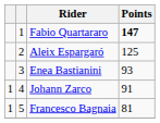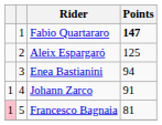 <table class="wikitable" style="font-size: 85%;">
 <tr>
 <th></th>
 <th></th>
 <th>Rider</th>
 <th>Points</th>
 </tr>
 <tr>
 <td></td>
 <td align=center>1</td>
 <td> <a href='#'>Fabio Quartararo</a></td>
 <td align=left><strong>147</strong></td>
 </tr>
 <tr>
 <td></td>
 <td align=center>2</td>
 <td> <a href='#'>Aleix Espargaró</a></td>
 <td align=left>125</td>
 </tr>
 <tr>
 <td></td>
 <td align=center>3</td>
 <td> <a href='#'>Enea Bastianini</a></td>
-<td align=left>93</td>
+<td align=left>94</td>
 </tr>
 <tr>
 <td> 1</td>
 <td align=center>4</td>
 <td> <a href='#'>Johann Zarco</a></td>
 <td align=left>91</td>
 </tr>
 <tr>
-<td> 1</td>
+<td style="background: pink;"> 1</td>
 <td align=center>5</td>
 <td> <a href='#'>Francesco Bagnaia</a></td>
 <td align=left>81</td>
 </tr>
 <tr>
 </tr>
 </table>
